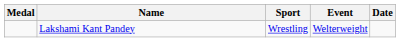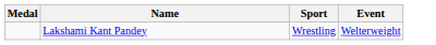 <table class="wikitable sortable">
 <tr>
 <th>Medal</th>
 <th width=350px>Name</th>
 <th>Sport</th>
 <th>Event</th>
-<th>Date</th>
 </tr>
 <tr>
 <td></td>
 <td><a href='#'>Lakshami Kant Pandey</a></td>
 <td><a href='#'>Wrestling</a></td>
 <td><a href='#'>Welterweight</a></td>
-<td></td>
 </tr>
 </table>
